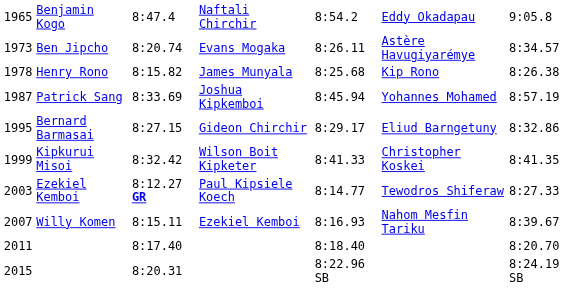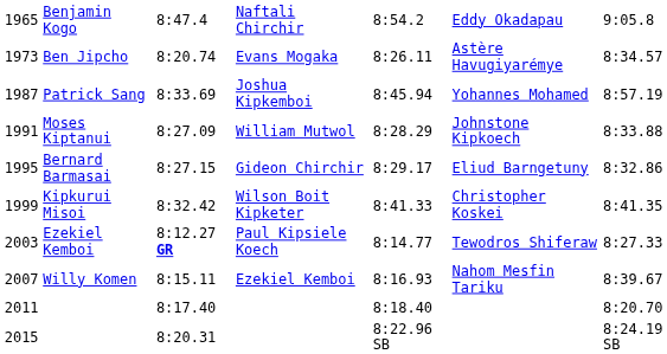 <table>
 <tr>
 <td>1965</td>
 <td><a href='#'>Benjamin Kogo</a><br> </td>
 <td>8:47.4</td>
 <td><a href='#'>Naftali Chirchir</a><br> </td>
 <td>8:54.2</td>
 <td><a href='#'>Eddy Okadapau</a><br> </td>
 <td>9:05.8</td>
 </tr>
 <tr>
 <td>1973</td>
 <td><a href='#'>Ben Jipcho</a><br> </td>
 <td>8:20.74</td>
 <td><a href='#'>Evans Mogaka</a><br> </td>
 <td>8:26.11</td>
 <td><a href='#'>Astère Havugiyarémye</a><br> </td>
 <td>8:34.57</td>
 </tr>
 <tr>
-<td>1978</td>
-<td><a href='#'>Henry Rono</a><br> </td>
-<td>8:15.82</td>
-<td><a href='#'>James Munyala</a><br> </td>
-<td>8:25.68</td>
-<td><a href='#'>Kip Rono</a><br> </td>
-<td>8:26.38</td>
-</tr>
-<tr>
 <td>1987</td>
 <td><a href='#'>Patrick Sang</a><br> </td>
 <td>8:33.69</td>
 <td><a href='#'>Joshua Kipkemboi</a><br> </td>
 <td>8:45.94</td>
 <td><a href='#'>Yohannes Mohamed</a><br> </td>
 <td>8:57.19</td>
+</tr>
+<tr>
+<td>1991</td>
+<td><a href='#'>Moses Kiptanui</a><br> </td>
+<td>8:27.09</td>
+<td><a href='#'>William Mutwol</a><br> </td>
+<td>8:28.29</td>
+<td><a href='#'>Johnstone Kipkoech</a><br> </td>
+<td>8:33.88</td>
 </tr>
 <tr>
 <td>1995</td>
 <td><a href='#'>Bernard Barmasai</a><br> </td>
 <td>8:27.15</td>
 <td><a href='#'>Gideon Chirchir</a><br> </td>
 <td>8:29.17</td>
 <td><a href='#'>Eliud Barngetuny</a><br> </td>
 <td>8:32.86</td>
 </tr>
 <tr>
 <td>1999</td>
 <td><a href='#'>Kipkurui Misoi</a><br> </td>
 <td>8:32.42</td>
 <td><a href='#'>Wilson Boit Kipketer</a><br> </td>
 <td>8:41.33</td>
 <td><a href='#'>Christopher Koskei</a><br> </td>
 <td>8:41.35</td>
 </tr>
 <tr>
 <td>2003<br></td>
 <td><a href='#'>Ezekiel Kemboi</a> <br> </td>
 <td>8:12.27 <strong><a href='#'>GR</a></strong></td>
 <td><a href='#'>Paul Kipsiele Koech</a>  <br> </td>
 <td>8:14.77</td>
 <td><a href='#'>Tewodros Shiferaw</a> <br> </td>
 <td>8:27.33</td>
 </tr>
 <tr>
 <td>2007<br></td>
 <td><a href='#'>Willy Komen</a> <br> </td>
 <td>8:15.11</td>
 <td><a href='#'>Ezekiel Kemboi</a>  <br> </td>
 <td>8:16.93</td>
 <td><a href='#'>Nahom Mesfin Tariku</a> <br> </td>
 <td>8:39.67</td>
 </tr>
 <tr>
 <td>2011<br></td>
 <td></td>
 <td>8:17.40</td>
 <td></td>
 <td>8:18.40</td>
 <td></td>
 <td>8:20.70</td>
 </tr>
 <tr>
 <td>2015</td>
 <td></td>
 <td>8:20.31</td>
 <td></td>
 <td>8:22.96 SB</td>
 <td></td>
 <td>8:24.19 SB</td>
 </tr>
 </table>
